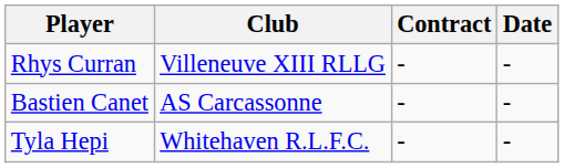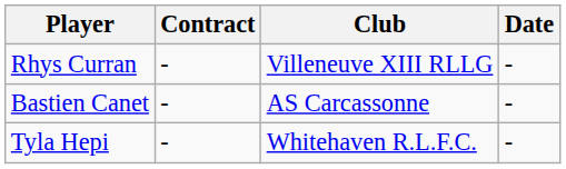 <table class="wikitable">
 <tr>
 <th>Player</th>
+<th>Contract</th>
 <th>Club</th>
-<th>Contract</th>
 <th>Date</th>
 </tr>
 <tr>
 <td> <a href='#'>Rhys Curran</a></td>
+<td>-</td>
 <td><a href='#'>Villeneuve XIII RLLG</a></td>
-<td>-</td>
 <td>-</td>
 </tr>
 <tr>
 <td> <a href='#'>Bastien Canet</a></td>
+<td>-</td>
 <td><a href='#'>AS Carcassonne</a></td>
-<td>-</td>
 <td>-</td>
 </tr>
 <tr>
 <td> <a href='#'>Tyla Hepi</a></td>
+<td>-</td>
 <td><a href='#'>Whitehaven R.L.F.C.</a></td>
-<td>-</td>
 <td>-</td>
 </tr>
 </table>
